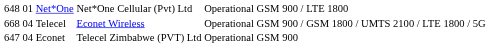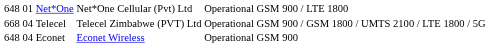 <table>
 <tr>
 <td>648</td>
 <td>01</td>
 <td><a href='#'>Net*One</a></td>
 <td>Net*One Cellular (Pvt) Ltd</td>
 <td>Operational</td>
 <td>GSM 900 / LTE 1800</td>
 <td></td>
 </tr>
 <tr>
 <td>668</td>
 <td>04</td>
 <td>Telecel</td>
-<td><a href='#'>Econet Wireless</a></td>
+<td>Telecel Zimbabwe (PVT) Ltd</td>
 <td>Operational</td>
 <td>GSM 900 / GSM 1800 / UMTS 2100 / LTE 1800 / 5G</td>
 <td></td>
 </tr>
 <tr>
-<td>647</td>
+<td>648</td>
 <td>04</td>
 <td>Econet</td>
-<td>Telecel Zimbabwe (PVT) Ltd</td>
+<td><a href='#'>Econet Wireless</a></td>
 <td>Operational</td>
 <td>GSM 900</td>
 <td></td>
 </tr>
 </table>
